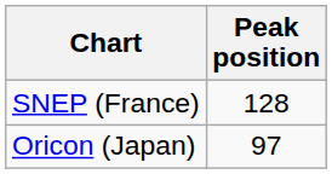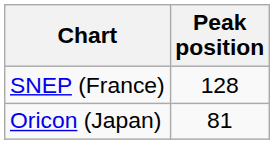 <table class="wikitable">
 <tr>
 <th>Chart</th>
 <th>Peak<br>position</th>
 </tr>
 <tr>
 <td><a href='#'>SNEP</a> (France)</td>
 <td align=center>128</td>
 </tr>
 <tr>
 <td><a href='#'>Oricon</a> (Japan)</td>
-<td align=center>97</td>
+<td align=center>81</td>
 </tr>
 </table>
